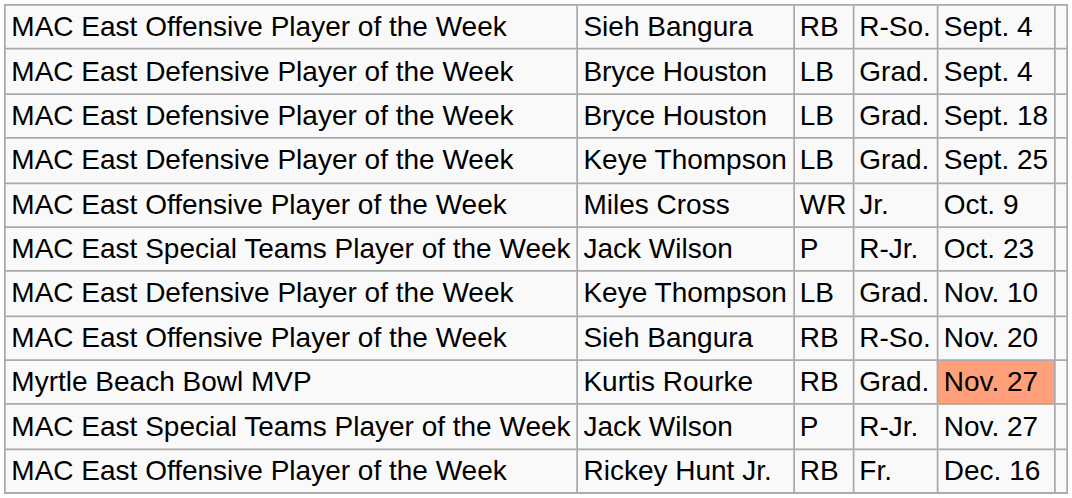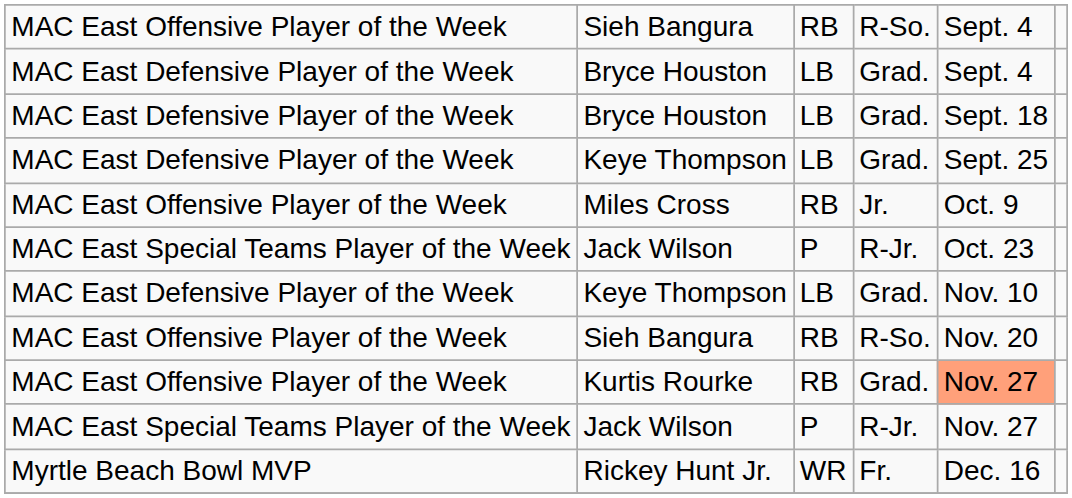 <table class="wikitable">
 <tr>
 <td>MAC East Offensive Player of the Week</td>
 <td>Sieh Bangura</td>
 <td>RB</td>
 <td>R-So.</td>
 <td>Sept. 4</td>
 <td></td>
 </tr>
 <tr>
 <td>MAC East Defensive Player of the Week</td>
 <td>Bryce Houston</td>
 <td>LB</td>
 <td>Grad.</td>
 <td>Sept. 4</td>
 <td></td>
 </tr>
 <tr>
 <td>MAC East Defensive Player of the Week</td>
 <td>Bryce Houston</td>
 <td>LB</td>
 <td>Grad.</td>
 <td>Sept. 18</td>
 <td></td>
 </tr>
 <tr>
 <td>MAC East Defensive Player of the Week</td>
 <td>Keye Thompson</td>
 <td>LB</td>
 <td>Grad.</td>
 <td>Sept. 25</td>
 <td></td>
 </tr>
 <tr>
 <td>MAC East Offensive Player of the Week</td>
 <td>Miles Cross</td>
-<td>WR</td>
+<td>RB</td>
 <td>Jr.</td>
 <td>Oct. 9</td>
 <td></td>
 </tr>
 <tr>
 <td>MAC East Special Teams Player of the Week</td>
 <td>Jack Wilson</td>
 <td>P</td>
 <td>R-Jr.</td>
 <td>Oct. 23</td>
 <td></td>
 </tr>
 <tr>
 <td>MAC East Defensive Player of the Week</td>
 <td>Keye Thompson</td>
 <td>LB</td>
 <td>Grad.</td>
 <td>Nov. 10</td>
 <td></td>
 </tr>
 <tr>
 <td>MAC East Offensive Player of the Week</td>
 <td>Sieh Bangura</td>
 <td>RB</td>
 <td>R-So.</td>
 <td>Nov. 20</td>
 <td></td>
 </tr>
 <tr>
-<td>Myrtle Beach Bowl MVP</td>
+<td>MAC East Offensive Player of the Week</td>
 <td>Kurtis Rourke</td>
 <td>RB</td>
 <td>Grad.</td>
 <td style="background: lightsalmon;">Nov. 27</td>
 <td></td>
 </tr>
 <tr>
 <td>MAC East Special Teams Player of the Week</td>
 <td>Jack Wilson</td>
 <td>P</td>
 <td>R-Jr.</td>
 <td>Nov. 27</td>
 <td></td>
 </tr>
 <tr>
-<td>MAC East Offensive Player of the Week</td>
+<td>Myrtle Beach Bowl MVP</td>
 <td>Rickey Hunt Jr.</td>
-<td>RB</td>
+<td>WR</td>
 <td>Fr.</td>
 <td>Dec. 16</td>
 <td></td>
 </tr>
 <tr>
 </tr>
 </table>
